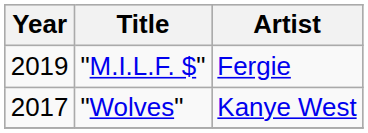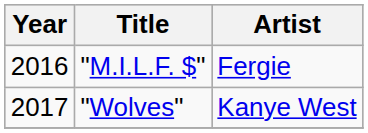 <table class="wikitable sortable">
 <tr>
 <th>Year</th>
 <th>Title</th>
 <th>Artist</th>
 </tr>
 <tr>
-<td>2019</td>
+<td>2016</td>
 <td>"<a href='#'>M.I.L.F. $</a>"</td>
 <td><a href='#'>Fergie</a></td>
 </tr>
 <tr>
 <td>2017</td>
 <td>"<a href='#'>Wolves</a>"</td>
 <td><a href='#'>Kanye West</a></td>
 </tr>
 <tr>
 </tr>
 </table>
